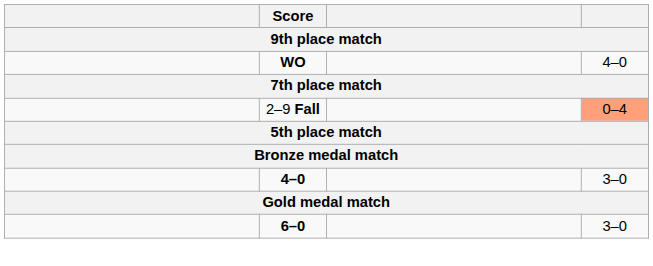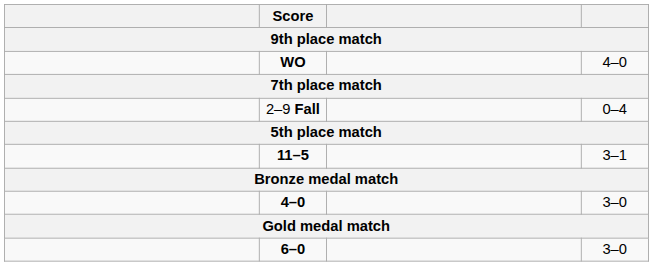 <table class="wikitable" style="text-align: center; ">
 <tr>
 <th align="right" width="270"></th>
 <th width="65">Score</th>
 <th align="left" width="270"></th>
 <th width="65"></th>
 </tr>
 <tr>
 <th colspan="4">9th place match</th>
 </tr>
 <tr>
 <td align="left"><strong></strong></td>
 <td><strong>WO</strong></td>
 <td align="left"></td>
 <td>4–0 <strong></strong></td>
 </tr>
 <tr>
 <th colspan="4">7th place match</th>
 </tr>
 <tr>
 <td align="left"></td>
 <td>2–9 <strong>Fall</strong></td>
 <td align="left"><strong></strong></td>
-<td style="background: lightsalmon;">0–4 <strong></strong></td>
+<td>0–4 <strong></strong></td>
 </tr>
 <tr>
 <th colspan="4">5th place match</th>
+</tr>
+<tr>
+<td align="left"><strong></strong></td>
+<td><strong>11–5</strong></td>
+<td align="left"></td>
+<td>3–1 <strong></strong></td>
 </tr>
 <tr>
 <th colspan="4">Bronze medal match</th>
 </tr>
 <tr>
 <td align="left"><strong></strong></td>
 <td><strong>4–0</strong></td>
 <td align="left"></td>
 <td>3–0 <strong></strong></td>
 </tr>
 <tr>
 <th colspan="4">Gold medal match</th>
 </tr>
 <tr>
 <td align="left"><strong></strong></td>
 <td><strong>6–0</strong></td>
 <td align="left"></td>
 <td>3–0 <strong></strong></td>
 </tr>
 </table>
